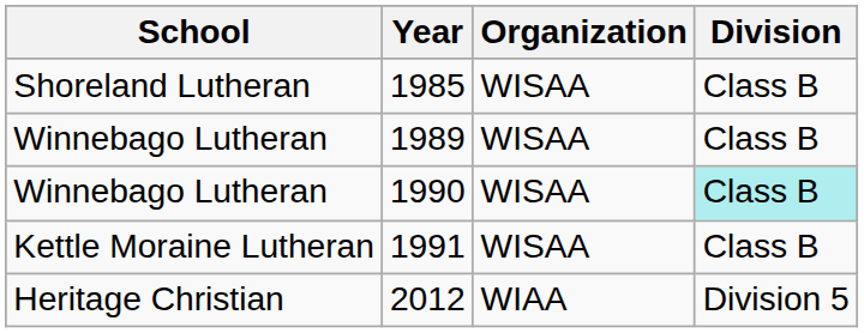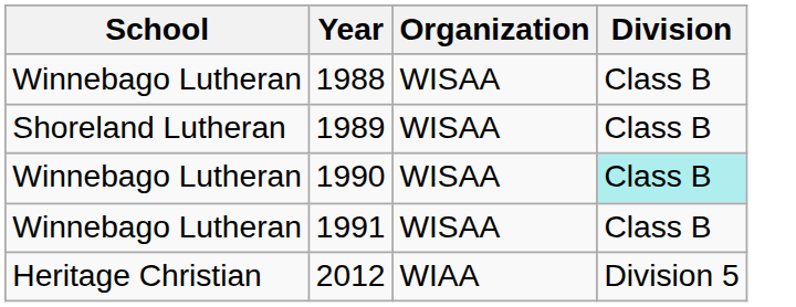 <table class="wikitable">
 <tr>
 <th>School</th>
 <th>Year</th>
 <th>Organization</th>
 <th>Division</th>
 </tr>
 <tr>
-<td>Shoreland Lutheran</td>
-<td>1985</td>
+<td>Winnebago Lutheran</td>
+<td>1988</td>
 <td>WISAA</td>
 <td>Class B</td>
 </tr>
 <tr>
-<td>Winnebago Lutheran</td>
+<td>Shoreland Lutheran</td>
 <td>1989</td>
 <td>WISAA</td>
 <td>Class B</td>
 </tr>
 <tr>
 <td>Winnebago Lutheran</td>
 <td>1990</td>
 <td>WISAA</td>
 <td style="background: paleturquoise;">Class B</td>
 </tr>
 <tr>
-<td>Kettle Moraine Lutheran</td>
+<td>Winnebago Lutheran</td>
 <td>1991</td>
 <td>WISAA</td>
 <td>Class B</td>
 </tr>
 <tr>
 <td>Heritage Christian</td>
 <td>2012</td>
 <td>WIAA</td>
 <td>Division 5</td>
 </tr>
 </table>
